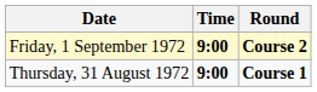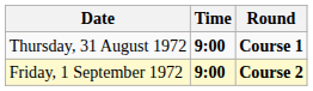 <table class="wikitable">
 <tr>
 <th>Date</th>
 <th>Time</th>
 <th>Round</th>
 </tr>
+<tr>
+<td>Thursday, 31 August 1972</td>
+<td><strong>9:00</strong></td>
+<td><strong>Course 1</strong></td>
+</tr>
 <tr style=background:lemonchiffon>
 <td>Friday, 1 September 1972</td>
 <td><strong>9:00</strong></td>
 <td><strong>Course 2</strong></td>
 </tr>
-<tr>
-<td>Thursday, 31 August 1972</td>
-<td><strong>9:00</strong></td>
-<td><strong>Course 1</strong></td>
-</tr>
 </table>
